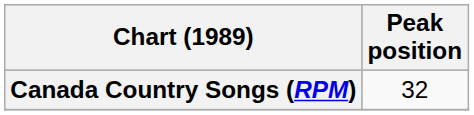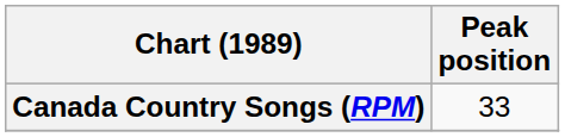 <table class="wikitable sortable plainrowheaders" style="text-align:center">
 <tr>
 <th scope="col">Chart (1989)</th>
 <th scope="col">Peak<br> position</th>
 </tr>
 <tr>
 <th scope="row">Canada Country Songs (<em><a href='#'>RPM</a></em>)</th>
-<td>32</td>
+<td>33</td>
 </tr>
 <tr>
 </tr>
 <tr>
 </tr>
 </table>
